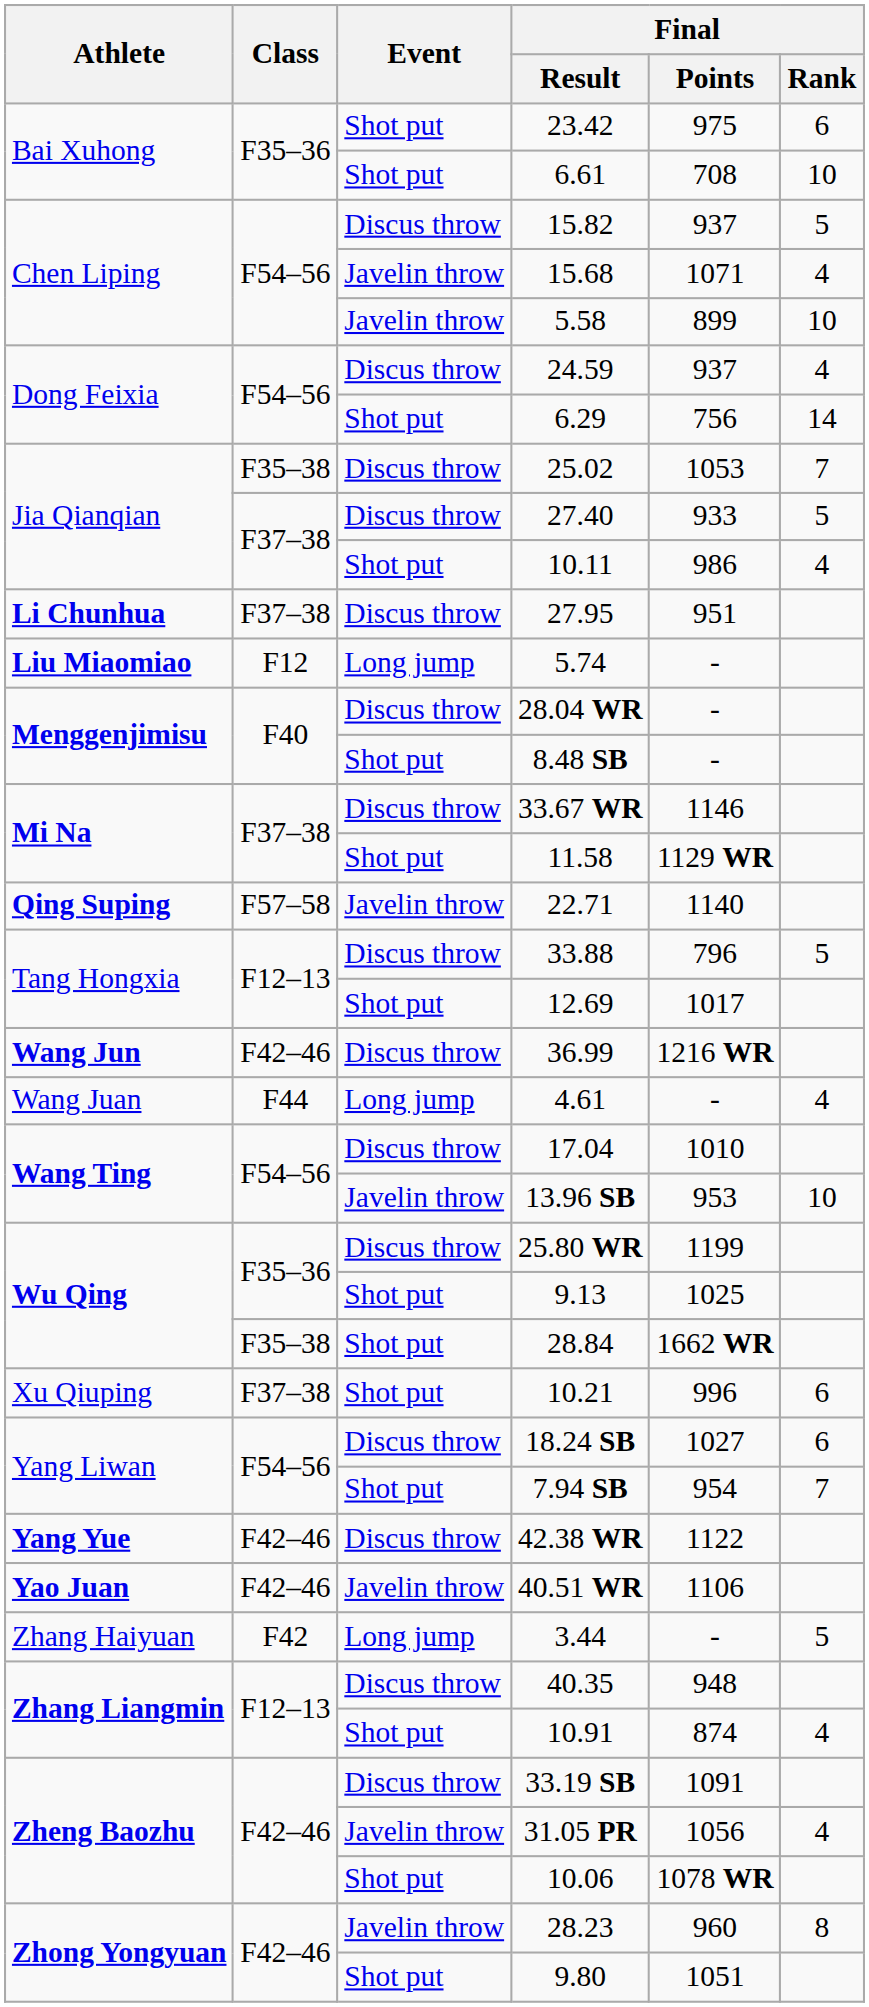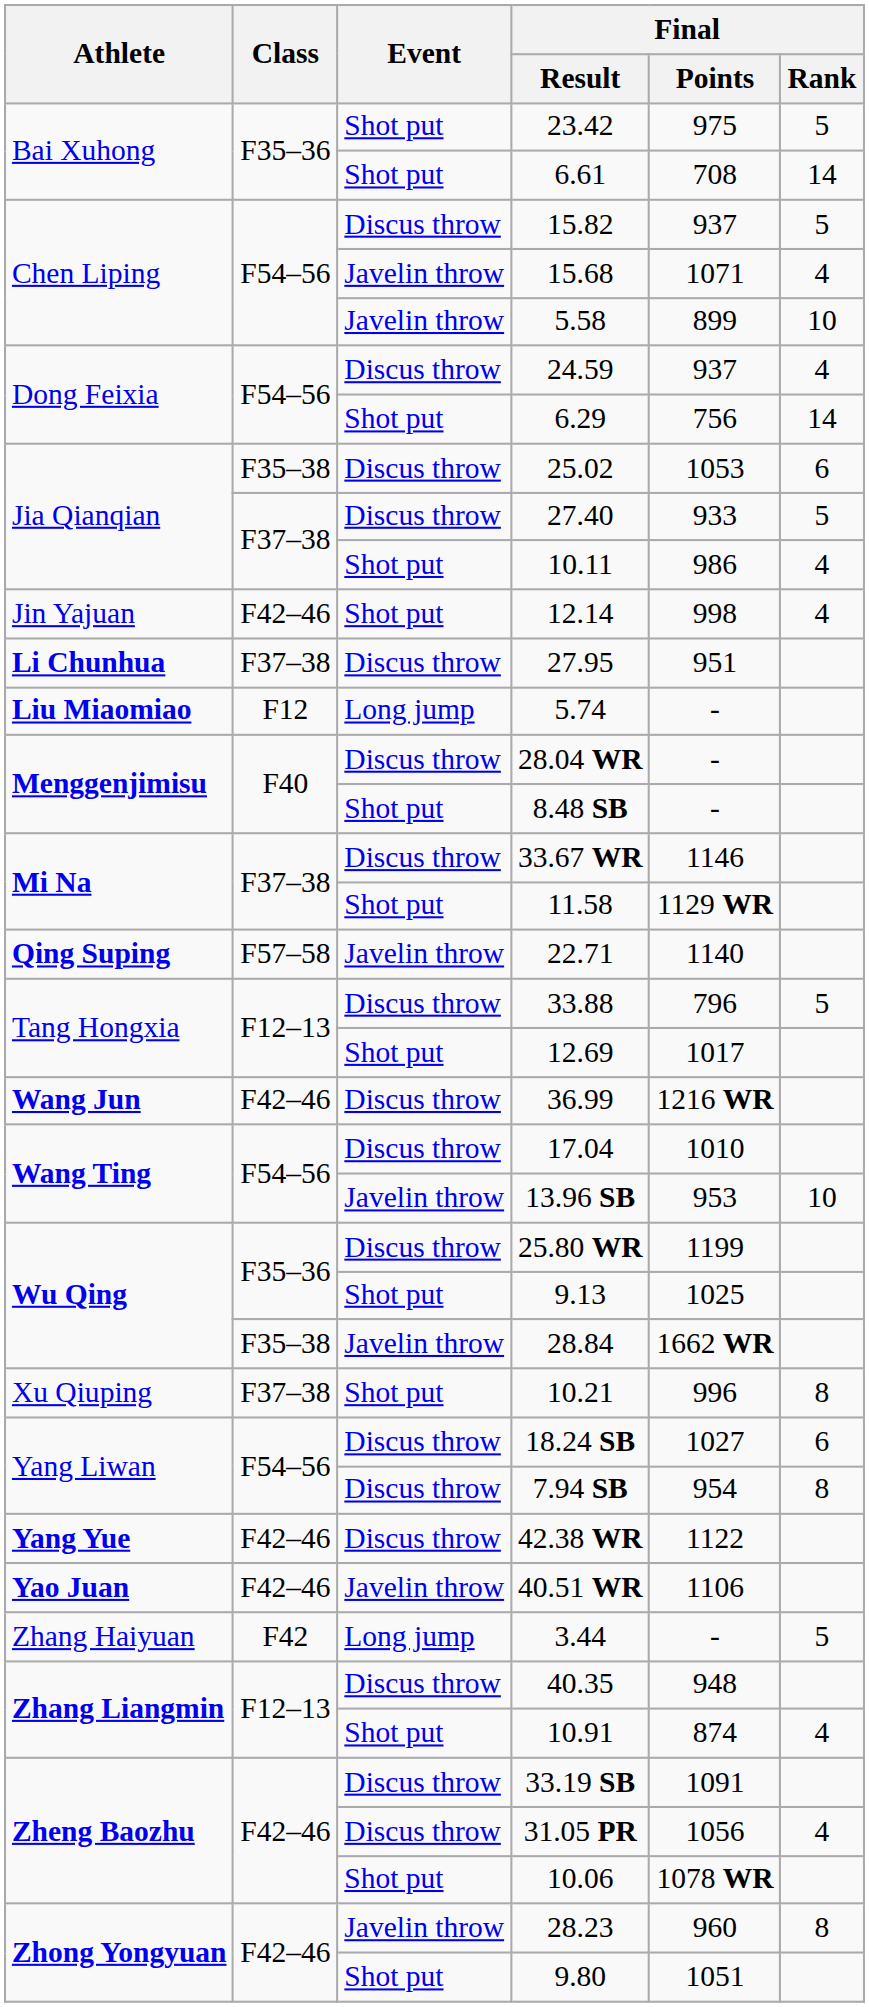 <table class=wikitable style="font-size:90%">
 <tr>
 <th rowspan="2">Athlete</th>
 <th rowspan="2">Class</th>
 <th rowspan="2">Event</th>
 <th colspan="3">Final</th>
 </tr>
 <tr>
 <th>Result</th>
 <th>Points</th>
 <th>Rank</th>
 </tr>
 <tr>
 <td rowspan="2"><a href='#'>Bai Xuhong</a></td>
 <td rowspan="2" style="text-align:center;">F35–36</td>
 <td><a href='#'>Shot put</a></td>
 <td style="text-align:center;">23.42</td>
 <td style="text-align:center;">975</td>
-<td style="text-align:center;">6</td>
+<td style="text-align:center;">5</td>
 </tr>
 <tr>
 <td><a href='#'>Shot put</a></td>
 <td style="text-align:center;">6.61</td>
 <td style="text-align:center;">708</td>
-<td style="text-align:center;">10</td>
+<td style="text-align:center;">14</td>
 </tr>
 <tr>
 <td rowspan="3"><a href='#'>Chen Liping</a></td>
 <td rowspan="3" style="text-align:center;">F54–56</td>
 <td><a href='#'>Discus throw</a></td>
 <td style="text-align:center;">15.82</td>
 <td style="text-align:center;">937</td>
 <td style="text-align:center;">5</td>
 </tr>
 <tr>
 <td><a href='#'>Javelin throw</a></td>
 <td style="text-align:center;">15.68</td>
 <td style="text-align:center;">1071</td>
 <td style="text-align:center;">4</td>
 </tr>
 <tr>
 <td><a href='#'>Javelin throw</a></td>
 <td style="text-align:center;">5.58</td>
 <td style="text-align:center;">899</td>
 <td style="text-align:center;">10</td>
 </tr>
 <tr>
 <td rowspan="2"><a href='#'>Dong Feixia</a></td>
 <td rowspan="2" style="text-align:center;">F54–56</td>
 <td><a href='#'>Discus throw</a></td>
 <td style="text-align:center;">24.59</td>
 <td style="text-align:center;">937</td>
 <td style="text-align:center;">4</td>
 </tr>
 <tr>
 <td><a href='#'>Shot put</a></td>
 <td style="text-align:center;">6.29</td>
 <td style="text-align:center;">756</td>
 <td style="text-align:center;">14</td>
 </tr>
 <tr>
 <td rowspan="3"><a href='#'>Jia Qianqian</a></td>
 <td style="text-align:center;">F35–38</td>
 <td><a href='#'>Discus throw</a></td>
 <td style="text-align:center;">25.02</td>
 <td style="text-align:center;">1053</td>
-<td style="text-align:center;">7</td>
+<td style="text-align:center;">6</td>
 </tr>
 <tr>
 <td rowspan="2" style="text-align:center;">F37–38</td>
 <td><a href='#'>Discus throw</a></td>
 <td style="text-align:center;">27.40</td>
 <td style="text-align:center;">933</td>
 <td style="text-align:center;">5</td>
 </tr>
 <tr>
 <td><a href='#'>Shot put</a></td>
 <td style="text-align:center;">10.11</td>
 <td style="text-align:center;">986</td>
+<td style="text-align:center;">4</td>
+</tr>
+<tr>
+<td><a href='#'>Jin Yajuan</a></td>
+<td style="text-align:center;">F42–46</td>
+<td><a href='#'>Shot put</a></td>
+<td style="text-align:center;">12.14</td>
+<td style="text-align:center;">998</td>
 <td style="text-align:center;">4</td>
 </tr>
 <tr>
 <td><strong><a href='#'>Li Chunhua</a></strong></td>
 <td style="text-align:center;">F37–38</td>
 <td><a href='#'>Discus throw</a></td>
 <td style="text-align:center;">27.95</td>
 <td style="text-align:center;">951</td>
 <td style="text-align:center;"></td>
 </tr>
 <tr>
 <td><strong><a href='#'>Liu Miaomiao</a></strong></td>
 <td style="text-align:center;">F12</td>
 <td><a href='#'>Long jump</a></td>
 <td style="text-align:center;">5.74</td>
 <td style="text-align:center;">-</td>
 <td style="text-align:center;"></td>
 </tr>
 <tr>
 <td rowspan="2"><strong><a href='#'>Menggenjimisu</a></strong></td>
 <td rowspan="2" style="text-align:center;">F40</td>
 <td><a href='#'>Discus throw</a></td>
 <td style="text-align:center;">28.04 <strong>WR</strong></td>
 <td style="text-align:center;">-</td>
 <td style="text-align:center;"></td>
 </tr>
 <tr>
 <td><a href='#'>Shot put</a></td>
 <td style="text-align:center;">8.48 <strong>SB</strong></td>
 <td style="text-align:center;">-</td>
 <td style="text-align:center;"></td>
 </tr>
 <tr>
 <td rowspan="2"><strong><a href='#'>Mi Na</a></strong></td>
 <td rowspan="2" style="text-align:center;">F37–38</td>
 <td><a href='#'>Discus throw</a></td>
 <td style="text-align:center;">33.67 <strong>WR</strong></td>
 <td style="text-align:center;">1146</td>
 <td style="text-align:center;"></td>
 </tr>
 <tr>
 <td><a href='#'>Shot put</a></td>
 <td style="text-align:center;">11.58</td>
 <td style="text-align:center;">1129 <strong>WR</strong></td>
 <td style="text-align:center;"></td>
 </tr>
 <tr>
 <td><strong><a href='#'>Qing Suping</a></strong></td>
 <td style="text-align:center;">F57–58</td>
 <td><a href='#'>Javelin throw</a></td>
 <td style="text-align:center;">22.71</td>
 <td style="text-align:center;">1140</td>
 <td style="text-align:center;"></td>
 </tr>
 <tr>
 <td rowspan="2"><a href='#'>Tang Hongxia</a></td>
 <td rowspan="2" style="text-align:center;">F12–13</td>
 <td><a href='#'>Discus throw</a></td>
 <td style="text-align:center;">33.88</td>
 <td style="text-align:center;">796</td>
 <td style="text-align:center;">5</td>
 </tr>
 <tr>
 <td><a href='#'>Shot put</a></td>
 <td style="text-align:center;">12.69</td>
 <td style="text-align:center;">1017</td>
 <td style="text-align:center;"></td>
 </tr>
 <tr>
 <td><strong><a href='#'>Wang Jun</a></strong></td>
 <td style="text-align:center;">F42–46</td>
 <td><a href='#'>Discus throw</a></td>
 <td style="text-align:center;">36.99</td>
 <td style="text-align:center;">1216 <strong>WR</strong></td>
 <td style="text-align:center;"></td>
 </tr>
 <tr>
-<td><a href='#'>Wang Juan</a></td>
-<td style="text-align:center;">F44</td>
-<td><a href='#'>Long jump</a></td>
-<td style="text-align:center;">4.61</td>
-<td style="text-align:center;">-</td>
-<td style="text-align:center;">4</td>
-</tr>
-<tr>
 <td rowspan="2"><strong><a href='#'>Wang Ting</a></strong></td>
 <td rowspan="2" style="text-align:center;">F54–56</td>
 <td><a href='#'>Discus throw</a></td>
 <td style="text-align:center;">17.04</td>
 <td style="text-align:center;">1010</td>
 <td style="text-align:center;"></td>
 </tr>
 <tr>
 <td><a href='#'>Javelin throw</a></td>
 <td style="text-align:center;">13.96 <strong>SB</strong></td>
 <td style="text-align:center;">953</td>
 <td style="text-align:center;">10</td>
 </tr>
 <tr>
 <td rowspan="3"><strong><a href='#'>Wu Qing</a></strong></td>
 <td rowspan="2" style="text-align:center;">F35–36</td>
 <td><a href='#'>Discus throw</a></td>
 <td style="text-align:center;">25.80 <strong>WR</strong></td>
 <td style="text-align:center;">1199</td>
 <td style="text-align:center;"></td>
 </tr>
 <tr>
 <td><a href='#'>Shot put</a></td>
 <td style="text-align:center;">9.13</td>
 <td style="text-align:center;">1025</td>
 <td style="text-align:center;"></td>
 </tr>
 <tr>
 <td style="text-align:center;">F35–38</td>
-<td><a href='#'>Shot put</a></td>
+<td><a href='#'>Javelin throw</a></td>
 <td style="text-align:center;">28.84</td>
 <td style="text-align:center;">1662 <strong>WR</strong></td>
 <td style="text-align:center;"></td>
 </tr>
 <tr>
 <td><a href='#'>Xu Qiuping</a></td>
 <td style="text-align:center;">F37–38</td>
 <td><a href='#'>Shot put</a></td>
 <td style="text-align:center;">10.21</td>
 <td style="text-align:center;">996</td>
-<td style="text-align:center;">6</td>
+<td style="text-align:center;">8</td>
 </tr>
 <tr>
 <td rowspan="2"><a href='#'>Yang Liwan</a></td>
 <td rowspan="2" style="text-align:center;">F54–56</td>
 <td><a href='#'>Discus throw</a></td>
 <td style="text-align:center;">18.24 <strong>SB</strong></td>
 <td style="text-align:center;">1027</td>
 <td style="text-align:center;">6</td>
 </tr>
 <tr>
-<td><a href='#'>Shot put</a></td>
+<td><a href='#'>Discus throw</a></td>
 <td style="text-align:center;">7.94 <strong>SB</strong></td>
 <td style="text-align:center;">954</td>
-<td style="text-align:center;">7</td>
+<td style="text-align:center;">8</td>
 </tr>
 <tr>
 <td><strong><a href='#'>Yang Yue</a></strong></td>
 <td style="text-align:center;">F42–46</td>
 <td><a href='#'>Discus throw</a></td>
 <td style="text-align:center;">42.38 <strong>WR</strong></td>
 <td style="text-align:center;">1122</td>
 <td style="text-align:center;"></td>
 </tr>
 <tr>
 <td><strong><a href='#'>Yao Juan</a></strong></td>
 <td style="text-align:center;">F42–46</td>
 <td><a href='#'>Javelin throw</a></td>
 <td style="text-align:center;">40.51 <strong>WR</strong></td>
 <td style="text-align:center;">1106</td>
 <td style="text-align:center;"></td>
 </tr>
 <tr>
 <td><a href='#'>Zhang Haiyuan</a></td>
 <td style="text-align:center;">F42</td>
 <td><a href='#'>Long jump</a></td>
 <td style="text-align:center;">3.44</td>
 <td style="text-align:center;">-</td>
 <td style="text-align:center;">5</td>
 </tr>
 <tr>
 <td rowspan="2"><strong><a href='#'>Zhang Liangmin</a></strong></td>
 <td rowspan="2" style="text-align:center;">F12–13</td>
 <td><a href='#'>Discus throw</a></td>
 <td style="text-align:center;">40.35</td>
 <td style="text-align:center;">948</td>
 <td style="text-align:center;"></td>
 </tr>
 <tr>
 <td><a href='#'>Shot put</a></td>
 <td style="text-align:center;">10.91</td>
 <td style="text-align:center;">874</td>
 <td style="text-align:center;">4</td>
 </tr>
 <tr>
 <td rowspan="3"><strong><a href='#'>Zheng Baozhu</a></strong></td>
 <td rowspan="3" style="text-align:center;">F42–46</td>
 <td><a href='#'>Discus throw</a></td>
 <td style="text-align:center;">33.19 <strong>SB</strong></td>
 <td style="text-align:center;">1091</td>
 <td style="text-align:center;"></td>
 </tr>
 <tr>
-<td><a href='#'>Javelin throw</a></td>
+<td><a href='#'>Discus throw</a></td>
 <td style="text-align:center;">31.05 <strong>PR</strong></td>
 <td style="text-align:center;">1056</td>
 <td style="text-align:center;">4</td>
 </tr>
 <tr>
 <td><a href='#'>Shot put</a></td>
 <td style="text-align:center;">10.06</td>
 <td style="text-align:center;">1078 <strong>WR</strong></td>
 <td style="text-align:center;"></td>
 </tr>
 <tr>
 <td rowspan="2"><strong><a href='#'>Zhong Yongyuan</a></strong></td>
 <td rowspan="2" style="text-align:center;">F42–46</td>
 <td><a href='#'>Javelin throw</a></td>
 <td style="text-align:center;">28.23</td>
 <td style="text-align:center;">960</td>
 <td style="text-align:center;">8</td>
 </tr>
 <tr>
 <td><a href='#'>Shot put</a></td>
 <td style="text-align:center;">9.80</td>
 <td style="text-align:center;">1051</td>
 <td style="text-align:center;"></td>
 </tr>
 </table>
